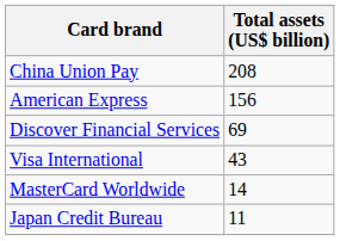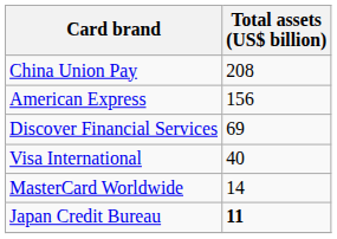 <table class="wikitable sortable">
 <tr>
 <th>Card brand</th>
 <th>Total assets<br>(US$ billion)</th>
 </tr>
 <tr>
 <td><a href='#'>China Union Pay</a></td>
 <td>208</td>
 </tr>
 <tr>
 <td><a href='#'>American Express</a></td>
 <td>156</td>
 </tr>
 <tr>
 <td><a href='#'>Discover Financial Services</a></td>
 <td>69</td>
 </tr>
 <tr>
 <td><a href='#'>Visa International</a></td>
-<td>43</td>
+<td>40</td>
 </tr>
 <tr>
 <td><a href='#'>MasterCard Worldwide</a></td>
 <td>14</td>
 </tr>
 <tr>
 <td><a href='#'>Japan Credit Bureau</a></td>
-<td>11</td>
+<td><strong>11</strong></td>
 </tr>
 <tr>
 </tr>
 </table>
